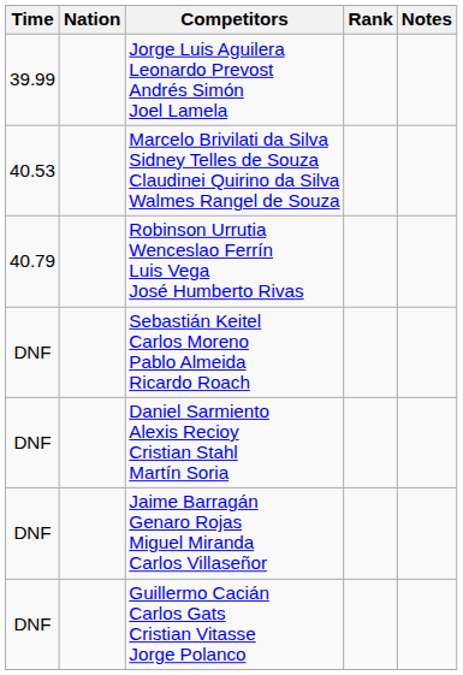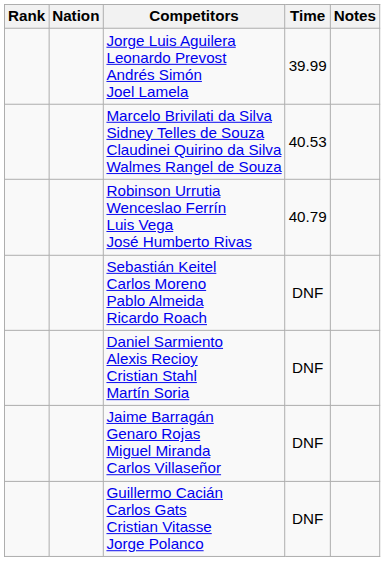 <table class="wikitable sortable" style="text-align:center">
 <tr>
-<th>Time</th>
+<th>Rank</th>
 <th>Nation</th>
 <th>Competitors</th>
-<th>Rank</th>
+<th>Time</th>
 <th>Notes</th>
 </tr>
 <tr>
-<td>39.99</td>
+<td align=center></td>
 <td align=left></td>
 <td align=left><a href='#'>Jorge Luis Aguilera</a><br><a href='#'>Leonardo Prevost</a><br><a href='#'>Andrés Simón</a><br><a href='#'>Joel Lamela</a></td>
-<td align=center></td>
+<td>39.99</td>
 <td></td>
 </tr>
 <tr>
-<td>40.53</td>
+<td align=center></td>
 <td align=left></td>
 <td align=left><a href='#'>Marcelo Brivilati da Silva</a><br><a href='#'>Sidney Telles de Souza</a><br><a href='#'>Claudinei Quirino da Silva</a><br><a href='#'>Walmes Rangel de Souza</a></td>
-<td align=center></td>
+<td>40.53</td>
 <td></td>
 </tr>
 <tr>
-<td>40.79</td>
+<td align=center></td>
 <td align=left></td>
 <td align=left><a href='#'>Robinson Urrutia</a><br><a href='#'>Wenceslao Ferrín</a><br><a href='#'>Luis Vega</a><br><a href='#'>José Humberto Rivas</a></td>
-<td align=center></td>
+<td>40.79</td>
 <td></td>
 </tr>
 <tr>
-<td>DNF</td>
+<td align=center></td>
 <td align=left></td>
 <td align=left><a href='#'>Sebastián Keitel</a><br><a href='#'>Carlos Moreno</a><br><a href='#'>Pablo Almeida</a><br><a href='#'>Ricardo Roach</a></td>
-<td align=center></td>
+<td>DNF</td>
 <td></td>
 </tr>
 <tr>
-<td>DNF</td>
+<td align=center></td>
 <td align=left></td>
 <td align=left><a href='#'>Daniel Sarmiento</a><br><a href='#'>Alexis Recioy</a><br><a href='#'>Cristian Stahl</a><br><a href='#'>Martín Soria</a></td>
-<td align=center></td>
+<td>DNF</td>
 <td></td>
 </tr>
 <tr>
-<td>DNF</td>
+<td align=center></td>
 <td align=left></td>
 <td align=left><a href='#'>Jaime Barragán</a><br><a href='#'>Genaro Rojas</a><br><a href='#'>Miguel Miranda</a><br><a href='#'>Carlos Villaseñor</a></td>
-<td align=center></td>
+<td>DNF</td>
 <td></td>
 </tr>
 <tr>
-<td>DNF</td>
+<td align=center></td>
 <td align=left></td>
 <td align=left><a href='#'>Guillermo Cacián</a><br><a href='#'>Carlos Gats</a><br><a href='#'>Cristian Vitasse</a><br><a href='#'>Jorge Polanco</a></td>
-<td align=center></td>
+<td>DNF</td>
 <td></td>
 </tr>
 </table>
